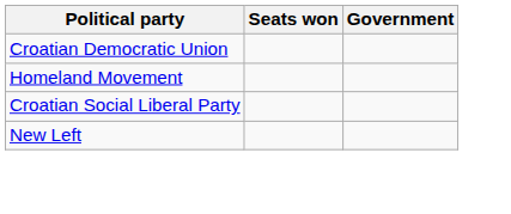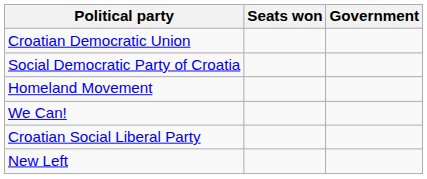 <table class="wikitable" style="text-align: left;">
 <tr>
 <th>Political party</th>
 <th>Seats won</th>
 <th>Government</th>
 </tr>
 <tr>
 <td><a href='#'>Croatian Democratic Union</a></td>
 <td></td>
 <td></td>
 </tr>
 <tr>
+<td><a href='#'>Social Democratic Party of Croatia</a></td>
+<td></td>
+<td></td>
+</tr>
+<tr>
 <td><a href='#'>Homeland Movement</a></td>
+<td></td>
+<td></td>
+</tr>
+<tr>
+<td><a href='#'>We Can!</a></td>
 <td></td>
 <td></td>
 </tr>
 <tr>
 <td><a href='#'>Croatian Social Liberal Party</a></td>
 <td></td>
 <td></td>
 </tr>
 <tr>
 <td><a href='#'>New Left</a></td>
 <td></td>
 <td></td>
 </tr>
 </table>
